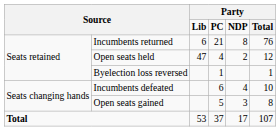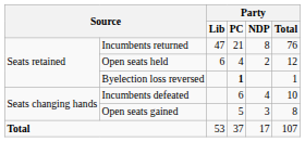 <table class="wikitable" style="text-align:right;">
 <tr>
 <th colspan="2" rowspan="2">Source</th>
 <th colspan="6">Party</th>
 </tr>
 <tr>
 <td><strong>Lib</strong></td>
 <td><strong>PC</strong></td>
 <td><strong>NDP</strong></td>
 <th>Total</th>
 </tr>
 <tr>
 <td rowspan="3" style="text-align:left;">Seats retained</td>
 <td style="text-align:left;">Incumbents returned</td>
-<td>6</td>
+<td>47</td>
 <td>21</td>
 <td>8</td>
 <td>76</td>
 </tr>
 <tr>
 <td style="text-align:left;">Open seats held</td>
-<td>47</td>
+<td>6</td>
 <td>4</td>
 <td>2</td>
 <td>12</td>
 </tr>
 <tr>
 <td style="text-align:left;">Byelection loss reversed</td>
 <td></td>
-<td>1</td>
+<td><strong>1</strong></td>
 <td></td>
 <td>1</td>
 </tr>
 <tr>
 <td rowspan="2" style="text-align:left;">Seats changing hands</td>
 <td style="text-align:left;">Incumbents defeated</td>
 <td></td>
 <td>6</td>
 <td>4</td>
 <td>10</td>
 </tr>
 <tr>
 <td style="text-align:left;">Open seats gained</td>
 <td></td>
 <td>5</td>
 <td>3</td>
 <td>8</td>
 </tr>
 <tr>
 <td colspan="2" style="text-align:left;"><strong>Total</strong></td>
 <td>53</td>
 <td>37</td>
 <td>17</td>
 <td>107</td>
 </tr>
 </table>
